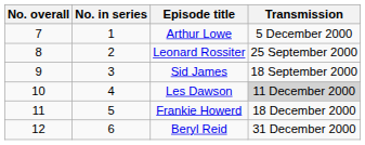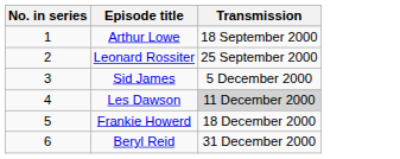 <table class="wikitable" style="text-align: center;">
 <tr bgcolor="#CCCCCC">
-<th>No. overall</th>
 <th>No. in series</th>
 <th>Episode title</th>
 <th>Transmission</th>
 </tr>
 <tr>
-<td>7</td>
 <td>1</td>
 <td><a href='#'>Arthur Lowe</a></td>
-<td>5 December 2000</td>
+<td>18 September 2000</td>
 </tr>
 <tr>
-<td>8</td>
 <td>2</td>
 <td><a href='#'>Leonard Rossiter</a></td>
 <td>25 September 2000</td>
 </tr>
 <tr>
-<td>9</td>
 <td>3</td>
 <td><a href='#'>Sid James</a></td>
-<td>18 September 2000</td>
+<td>5 December 2000</td>
 </tr>
 <tr>
-<td>10</td>
 <td>4</td>
 <td><a href='#'>Les Dawson</a></td>
 <td style="background: lightgrey;">11 December 2000</td>
 </tr>
 <tr>
-<td>11</td>
 <td>5</td>
 <td><a href='#'>Frankie Howerd</a></td>
 <td>18 December 2000</td>
 </tr>
 <tr>
-<td>12</td>
 <td>6</td>
 <td><a href='#'>Beryl Reid</a></td>
 <td>31 December 2000</td>
 </tr>
 </table>
